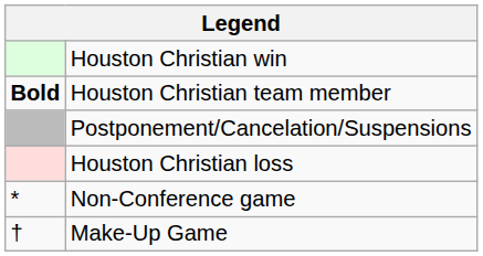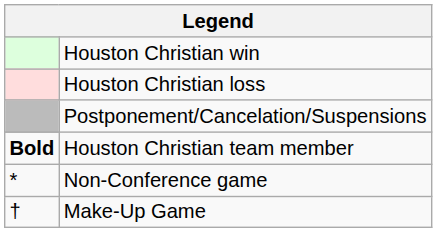 <table class="wikitable" style="font-size:90%">
 <tr>
 <th colspan="2">Legend</th>
 </tr>
 <tr>
 <td bgcolor="#ddffdd"> </td>
 <td>Houston Christian win</td>
 </tr>
 <tr>
-<td><strong>Bold</strong></td>
-<td>Houston Christian team member</td>
+<td bgcolor="#ffdddd"> </td>
+<td>Houston Christian loss</td>
 </tr>
 <tr>
 <td bgcolor="#bbbbbb"> </td>
 <td>Postponement/Cancelation/Suspensions</td>
 </tr>
 <tr>
-<td bgcolor="#ffdddd"> </td>
-<td>Houston Christian loss</td>
+<td><strong>Bold</strong></td>
+<td>Houston Christian team member</td>
 </tr>
 <tr>
 <td>*</td>
 <td>Non-Conference game</td>
 </tr>
 <tr>
 <td>†</td>
 <td>Make-Up Game</td>
 </tr>
 </table>
